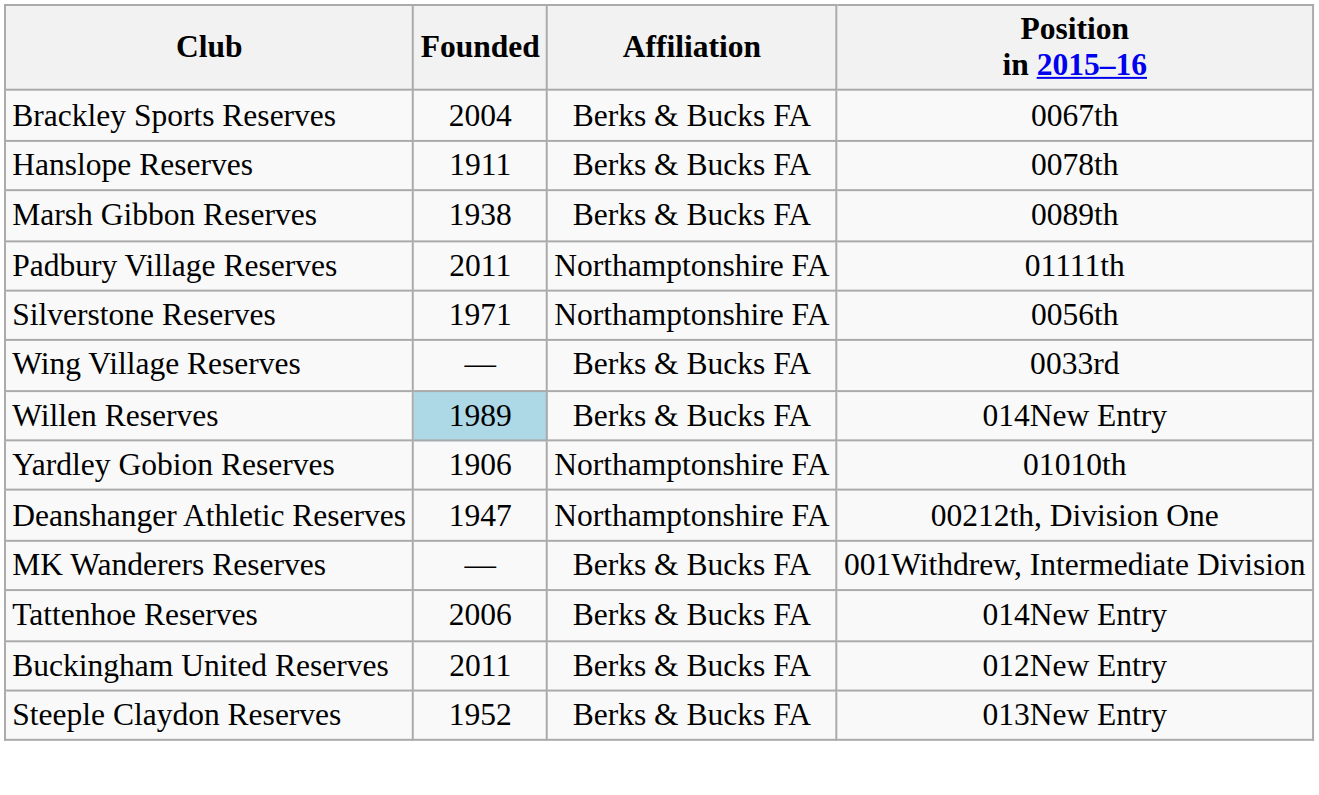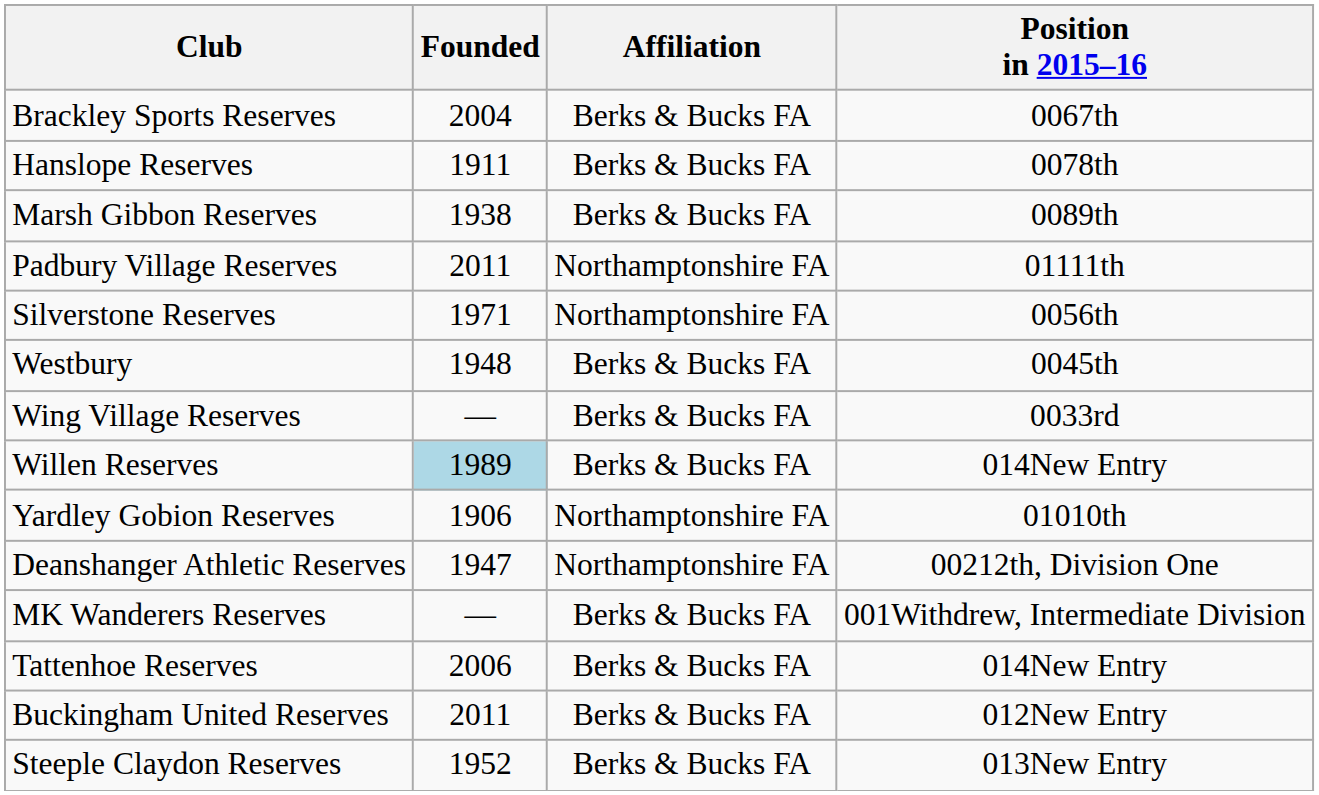 <table class="wikitable sortable" style="text-align:center;">
 <tr>
 <th>Club</th>
 <th>Founded</th>
 <th>Affiliation</th>
 <th>Position<br>in <a href='#'>2015–16</a></th>
 </tr>
 <tr>
 <td style="text-align:left;">Brackley Sports Reserves</td>
 <td>2004</td>
 <td>Berks & Bucks FA</td>
 <td><span>006</span>7th</td>
 </tr>
 <tr>
 <td style="text-align:left;">Hanslope Reserves</td>
 <td>1911</td>
 <td>Berks & Bucks FA</td>
 <td><span>007</span>8th</td>
 </tr>
 <tr>
 <td style="text-align:left;">Marsh Gibbon Reserves</td>
 <td>1938</td>
 <td>Berks & Bucks FA</td>
 <td><span>008</span>9th</td>
 </tr>
 <tr>
 <td style="text-align:left;">Padbury Village Reserves</td>
 <td>2011</td>
 <td>Northamptonshire FA</td>
 <td><span>011</span>11th</td>
 </tr>
 <tr>
 <td style="text-align:left;">Silverstone Reserves</td>
 <td>1971</td>
 <td>Northamptonshire FA</td>
 <td><span>005</span>6th</td>
+</tr>
+<tr>
+<td style="text-align:left;">Westbury</td>
+<td>1948</td>
+<td>Berks & Bucks FA</td>
+<td><span>004</span>5th</td>
 </tr>
 <tr>
 <td style="text-align:left;">Wing Village Reserves</td>
 <td>—</td>
 <td>Berks & Bucks FA</td>
 <td><span>003</span>3rd</td>
 </tr>
 <tr>
 <td style="text-align:left;">Willen Reserves</td>
 <td style="background: lightblue;">1989</td>
 <td>Berks & Bucks FA</td>
 <td><span>014</span>New Entry</td>
 </tr>
 <tr>
 <td style="text-align:left;">Yardley Gobion Reserves</td>
 <td>1906</td>
 <td>Northamptonshire FA</td>
 <td><span>010</span>10th</td>
 </tr>
 <tr>
 <td style="text-align:left;">Deanshanger Athletic Reserves</td>
 <td>1947</td>
 <td>Northamptonshire FA</td>
 <td><span>002</span>12th, Division One</td>
 </tr>
 <tr>
 <td style="text-align:left;">MK Wanderers Reserves</td>
 <td>—</td>
 <td>Berks & Bucks FA</td>
 <td><span>001</span>Withdrew, Intermediate Division</td>
 </tr>
 <tr>
 <td style="text-align:left;">Tattenhoe Reserves</td>
 <td>2006</td>
 <td>Berks & Bucks FA</td>
 <td><span>014</span>New Entry</td>
 </tr>
 <tr>
 <td style="text-align:left;">Buckingham United Reserves</td>
 <td>2011</td>
 <td>Berks & Bucks FA</td>
 <td><span>012</span>New Entry</td>
 </tr>
 <tr>
 <td style="text-align:left;">Steeple Claydon Reserves</td>
 <td>1952</td>
 <td>Berks & Bucks FA</td>
 <td><span>013</span>New Entry</td>
 </tr>
 </table>
